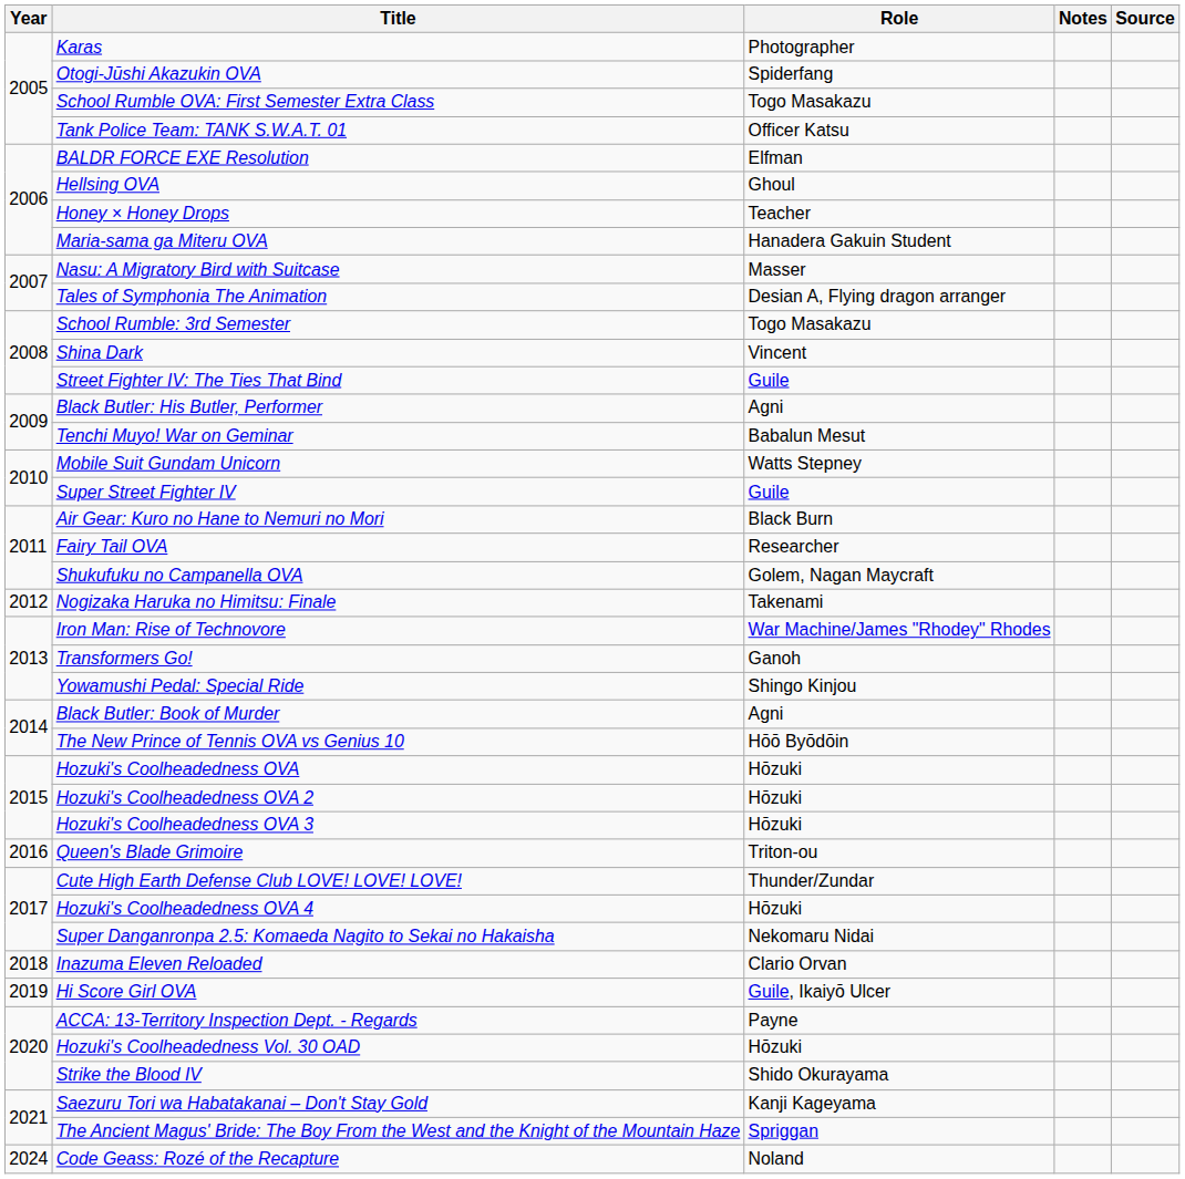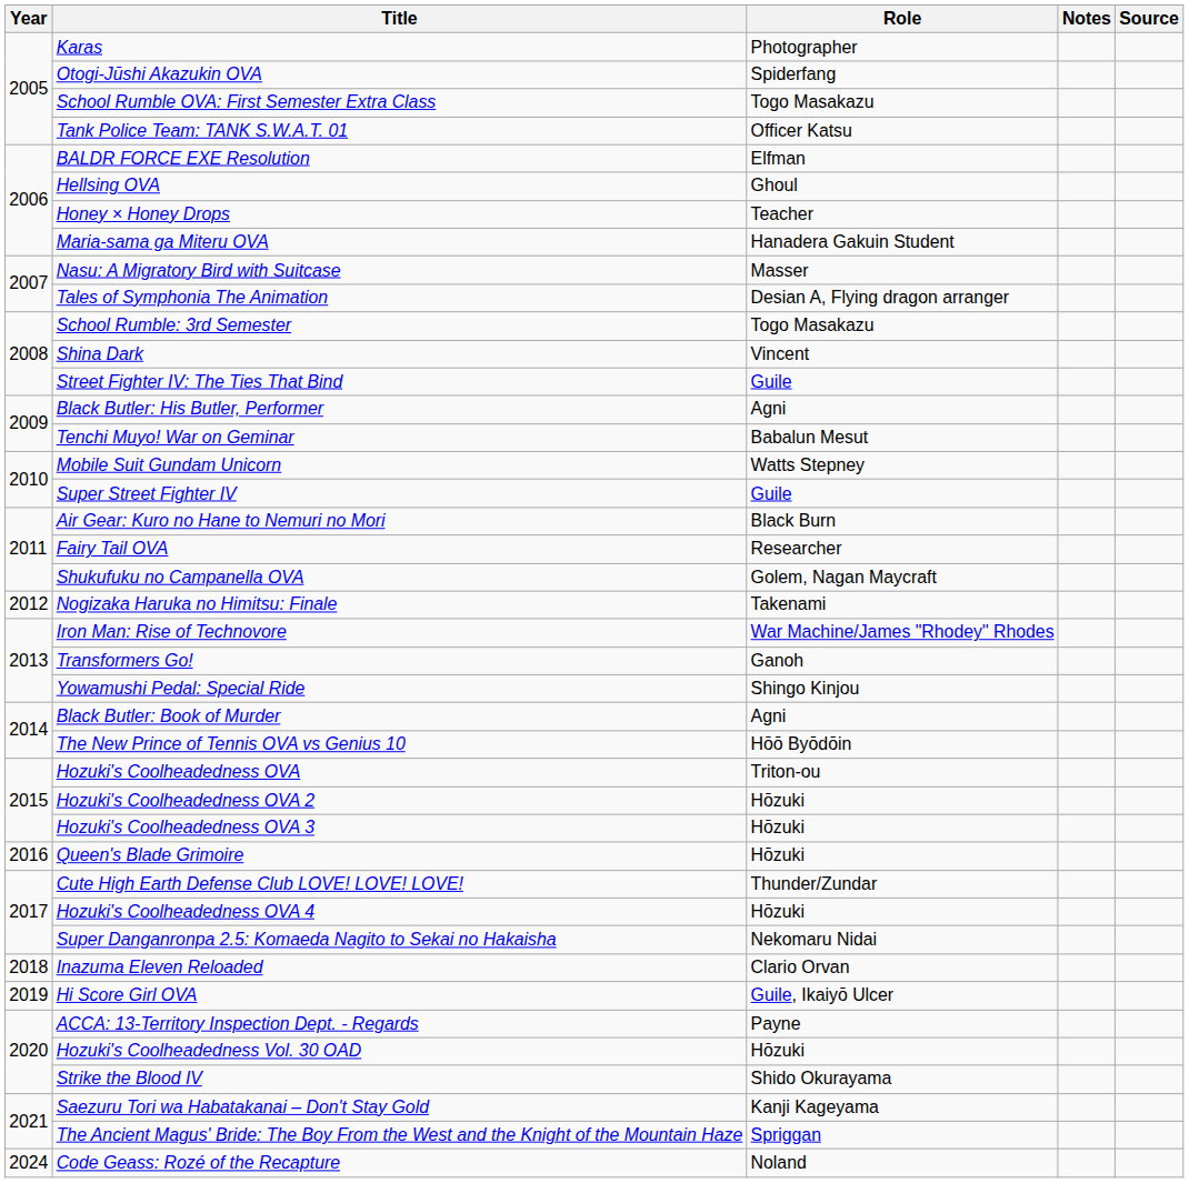 <table class="wikitable">
 <tr>
 <th>Year</th>
 <th>Title</th>
 <th>Role</th>
 <th>Notes</th>
 <th>Source</th>
 </tr>
 <tr>
 <td rowspan="4">2005</td>
 <td><em><a href='#'>Karas</a></em></td>
 <td>Photographer</td>
 <td></td>
 <td></td>
 </tr>
 <tr>
 <td><em><a href='#'>Otogi-Jūshi Akazukin OVA</a></em></td>
 <td>Spiderfang</td>
 <td></td>
 <td></td>
 </tr>
 <tr>
 <td><em><a href='#'>School Rumble OVA: First Semester Extra Class</a></em></td>
 <td>Togo Masakazu</td>
 <td></td>
 <td></td>
 </tr>
 <tr>
 <td><em><a href='#'>Tank Police Team: TANK S.W.A.T. 01</a></em></td>
 <td>Officer Katsu</td>
 <td></td>
 <td></td>
 </tr>
 <tr>
 <td rowspan="4">2006</td>
 <td><em><a href='#'>BALDR FORCE EXE Resolution</a></em></td>
 <td>Elfman</td>
 <td></td>
 <td></td>
 </tr>
 <tr>
 <td><em><a href='#'>Hellsing OVA</a></em></td>
 <td>Ghoul</td>
 <td></td>
 <td></td>
 </tr>
 <tr>
 <td><em><a href='#'>Honey × Honey Drops</a></em></td>
 <td>Teacher</td>
 <td></td>
 <td></td>
 </tr>
 <tr>
 <td><em><a href='#'>Maria-sama ga Miteru OVA</a></em></td>
 <td>Hanadera Gakuin Student</td>
 <td></td>
 <td></td>
 </tr>
 <tr>
 <td rowspan="2">2007</td>
 <td><em><a href='#'>Nasu: A Migratory Bird with Suitcase</a></em></td>
 <td>Masser</td>
 <td></td>
 <td></td>
 </tr>
 <tr>
 <td><em><a href='#'>Tales of Symphonia The Animation</a></em></td>
 <td>Desian A, Flying dragon arranger</td>
 <td></td>
 <td></td>
 </tr>
 <tr>
 <td rowspan="3">2008</td>
 <td><em><a href='#'>School Rumble: 3rd Semester</a></em></td>
 <td>Togo Masakazu</td>
 <td></td>
 <td></td>
 </tr>
 <tr>
 <td><em><a href='#'>Shina Dark</a></em></td>
 <td>Vincent</td>
 <td></td>
 <td></td>
 </tr>
 <tr>
 <td><em><a href='#'>Street Fighter IV: The Ties That Bind</a></em></td>
 <td><a href='#'>Guile</a></td>
 <td></td>
 <td></td>
 </tr>
 <tr>
 <td rowspan="2">2009</td>
 <td><em><a href='#'>Black Butler: His Butler, Performer</a></em></td>
 <td>Agni</td>
 <td></td>
 <td></td>
 </tr>
 <tr>
 <td><em><a href='#'>Tenchi Muyo! War on Geminar</a></em></td>
 <td>Babalun Mesut</td>
 <td></td>
 <td></td>
 </tr>
 <tr>
 <td rowspan="2">2010</td>
 <td><em><a href='#'>Mobile Suit Gundam Unicorn</a></em></td>
 <td>Watts Stepney</td>
 <td></td>
 <td></td>
 </tr>
 <tr>
 <td><em><a href='#'>Super Street Fighter IV</a></em></td>
 <td><a href='#'>Guile</a></td>
 <td></td>
 <td></td>
 </tr>
 <tr>
 <td rowspan="3">2011</td>
 <td><em><a href='#'>Air Gear: Kuro no Hane to Nemuri no Mori</a></em></td>
 <td>Black Burn</td>
 <td></td>
 <td></td>
 </tr>
 <tr>
 <td><em><a href='#'>Fairy Tail OVA</a></em></td>
 <td>Researcher</td>
 <td></td>
 <td></td>
 </tr>
 <tr>
 <td><em><a href='#'>Shukufuku no Campanella OVA</a></em></td>
 <td>Golem, Nagan Maycraft</td>
 <td></td>
 <td></td>
 </tr>
 <tr>
 <td>2012</td>
 <td><em><a href='#'>Nogizaka Haruka no Himitsu: Finale</a></em></td>
 <td>Takenami</td>
 <td></td>
 <td></td>
 </tr>
 <tr>
 <td rowspan="3">2013</td>
 <td><em><a href='#'>Iron Man: Rise of Technovore</a></em></td>
 <td><a href='#'>War Machine/James "Rhodey" Rhodes</a></td>
 <td></td>
 <td></td>
 </tr>
 <tr>
 <td><em><a href='#'>Transformers Go!</a></em></td>
 <td>Ganoh</td>
 <td></td>
 <td></td>
 </tr>
 <tr>
 <td><em><a href='#'>Yowamushi Pedal: Special Ride</a></em></td>
 <td>Shingo Kinjou</td>
 <td></td>
 <td></td>
 </tr>
 <tr>
 <td rowspan="2">2014</td>
 <td><em><a href='#'>Black Butler: Book of Murder</a></em></td>
 <td>Agni</td>
 <td></td>
 <td></td>
 </tr>
 <tr>
 <td><em><a href='#'>The New Prince of Tennis OVA vs Genius 10</a></em></td>
 <td>Hōō Byōdōin</td>
 <td></td>
 <td></td>
 </tr>
 <tr>
 <td rowspan="3">2015</td>
 <td><em><a href='#'>Hozuki's Coolheadedness OVA</a></em></td>
-<td>Hōzuki</td>
+<td>Triton-ou</td>
 <td></td>
 <td></td>
 </tr>
 <tr>
 <td><em><a href='#'>Hozuki's Coolheadedness OVA 2</a></em></td>
 <td>Hōzuki</td>
 <td></td>
 <td></td>
 </tr>
 <tr>
 <td><em><a href='#'>Hozuki's Coolheadedness OVA 3</a></em></td>
 <td>Hōzuki</td>
 <td></td>
 <td></td>
 </tr>
 <tr>
 <td>2016</td>
 <td><em><a href='#'>Queen's Blade Grimoire</a></em></td>
-<td>Triton-ou</td>
+<td>Hōzuki</td>
 <td></td>
 <td></td>
 </tr>
 <tr>
 <td rowspan="3">2017</td>
 <td><em><a href='#'>Cute High Earth Defense Club LOVE! LOVE! LOVE!</a></em></td>
 <td>Thunder/Zundar</td>
 <td></td>
 <td></td>
 </tr>
 <tr>
 <td><em><a href='#'>Hozuki's Coolheadedness OVA 4</a></em></td>
 <td>Hōzuki</td>
 <td></td>
 <td></td>
 </tr>
 <tr>
 <td><em><a href='#'>Super Danganronpa 2.5: Komaeda Nagito to Sekai no Hakaisha</a></em></td>
 <td>Nekomaru Nidai</td>
 <td></td>
 <td></td>
 </tr>
 <tr>
 <td>2018</td>
 <td><em><a href='#'>Inazuma Eleven Reloaded</a></em></td>
 <td>Clario Orvan</td>
 <td></td>
 <td></td>
 </tr>
 <tr>
 <td>2019</td>
 <td><em><a href='#'>Hi Score Girl OVA</a></em></td>
 <td><a href='#'>Guile</a>,  Ikaiyō Ulcer</td>
 <td></td>
 <td></td>
 </tr>
 <tr>
 <td rowspan="3">2020</td>
 <td><em><a href='#'>ACCA: 13-Territory Inspection Dept. - Regards</a></em></td>
 <td>Payne</td>
 <td></td>
 <td></td>
 </tr>
 <tr>
 <td><em><a href='#'>Hozuki's Coolheadedness Vol. 30 OAD</a></em></td>
 <td>Hōzuki</td>
 <td></td>
 <td></td>
 </tr>
 <tr>
 <td><em><a href='#'>Strike the Blood IV</a></em></td>
 <td>Shido Okurayama</td>
 <td></td>
 <td></td>
 </tr>
 <tr>
 <td rowspan="2">2021</td>
 <td><em><a href='#'>Saezuru Tori wa Habatakanai – Don't Stay Gold</a></em></td>
 <td>Kanji Kageyama</td>
 <td></td>
 <td></td>
 </tr>
 <tr>
 <td><em><a href='#'>The Ancient Magus' Bride: The Boy From the West and the Knight of the Mountain Haze</a></em></td>
 <td><a href='#'>Spriggan</a></td>
 <td></td>
 <td></td>
 </tr>
 <tr>
 <td>2024</td>
 <td><em><a href='#'>Code Geass: Rozé of the Recapture</a></em></td>
 <td>Noland</td>
 <td></td>
 <td></td>
 </tr>
 </table>
